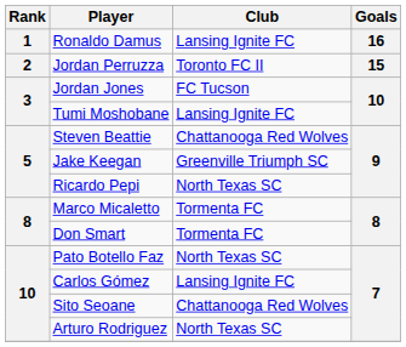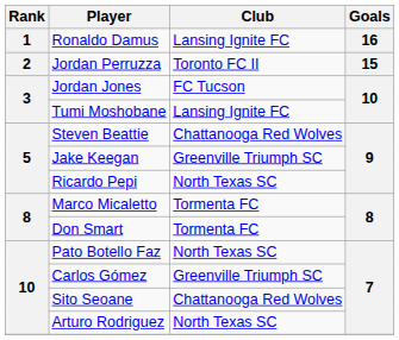 <table class="wikitable">
 <tr>
 <th>Rank</th>
 <th>Player</th>
 <th>Club</th>
 <th>Goals</th>
 </tr>
 <tr>
 <th>1</th>
 <td> <a href='#'>Ronaldo Damus</a></td>
 <td><a href='#'>Lansing Ignite FC</a></td>
 <th>16</th>
 </tr>
 <tr>
 <th>2</th>
 <td> <a href='#'>Jordan Perruzza</a></td>
 <td><a href='#'>Toronto FC II</a></td>
 <th>15</th>
 </tr>
 <tr>
 <th rowspan=2>3</th>
 <td> <a href='#'>Jordan Jones</a></td>
 <td><a href='#'>FC Tucson</a></td>
 <th rowspan=2>10</th>
 </tr>
 <tr>
 <td> <a href='#'>Tumi Moshobane</a></td>
 <td><a href='#'>Lansing Ignite FC</a></td>
 </tr>
 <tr>
 <th rowspan=3>5</th>
 <td> <a href='#'>Steven Beattie</a></td>
 <td><a href='#'>Chattanooga Red Wolves</a></td>
 <th rowspan=3>9</th>
 </tr>
 <tr>
 <td> <a href='#'>Jake Keegan</a></td>
 <td><a href='#'>Greenville Triumph SC</a></td>
 </tr>
 <tr>
 <td> <a href='#'>Ricardo Pepi</a></td>
 <td><a href='#'>North Texas SC</a></td>
 </tr>
 <tr>
 <th rowspan=2>8</th>
 <td> <a href='#'>Marco Micaletto</a></td>
 <td><a href='#'>Tormenta FC</a></td>
 <th rowspan=2>8</th>
 </tr>
 <tr>
 <td> <a href='#'>Don Smart</a></td>
 <td><a href='#'>Tormenta FC</a></td>
 </tr>
 <tr>
 <th rowspan=4>10</th>
 <td> <a href='#'>Pato Botello Faz</a></td>
 <td><a href='#'>North Texas SC</a></td>
 <th rowspan=4>7</th>
 </tr>
 <tr>
 <td> <a href='#'>Carlos Gómez</a></td>
-<td><a href='#'>Lansing Ignite FC</a></td>
+<td><a href='#'>Greenville Triumph SC</a></td>
 </tr>
 <tr>
 <td> <a href='#'>Sito Seoane</a></td>
 <td><a href='#'>Chattanooga Red Wolves</a></td>
 </tr>
 <tr>
 <td> <a href='#'>Arturo Rodriguez</a></td>
 <td><a href='#'>North Texas SC</a></td>
 </tr>
 <tr>
 </tr>
 </table>
